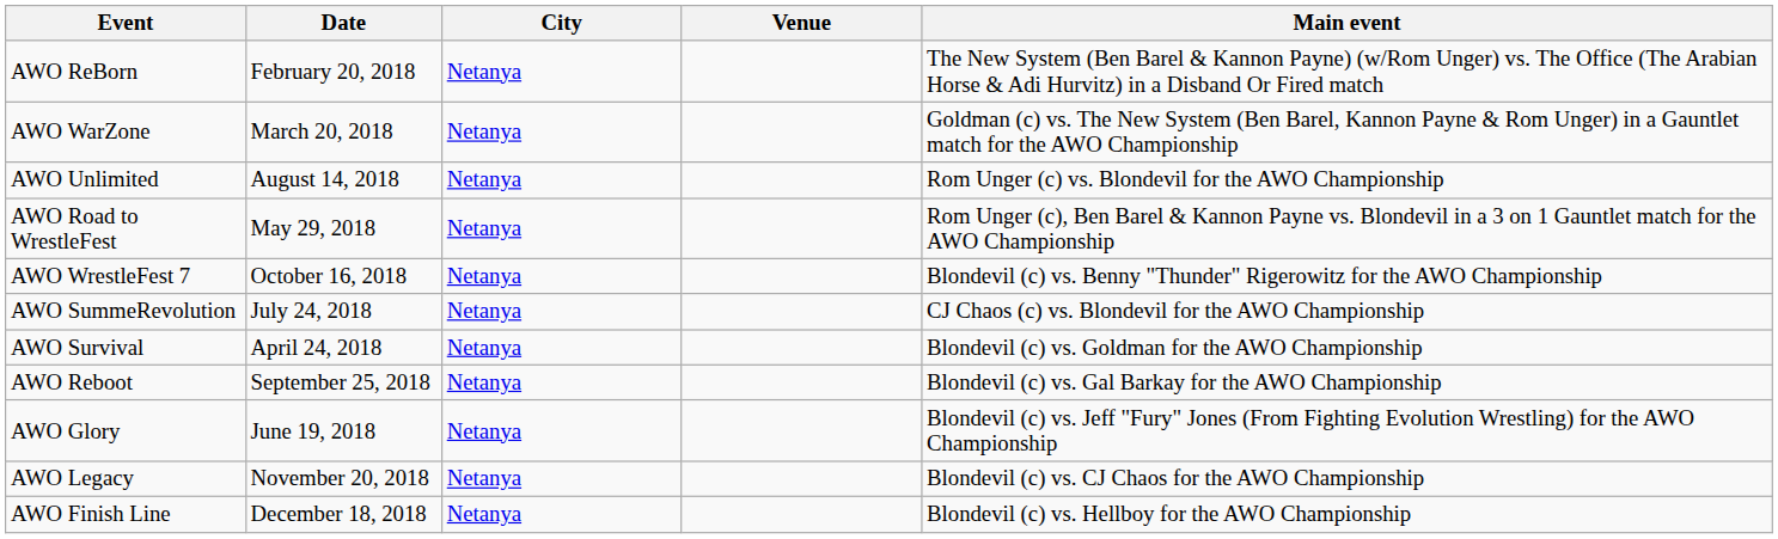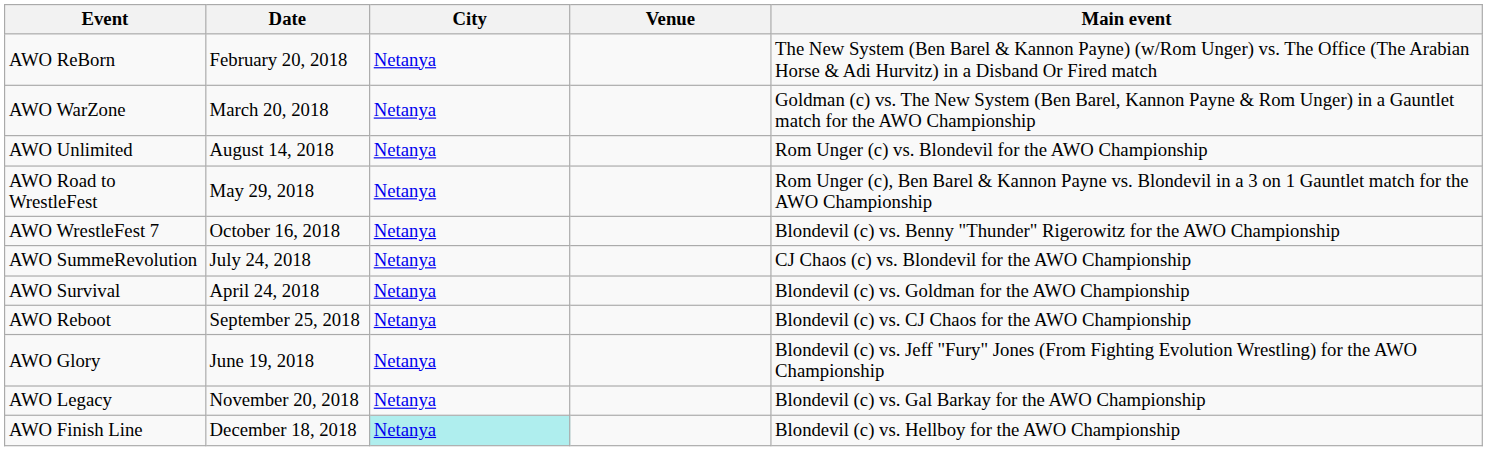 <table class="wikitable" width=100%>
 <tr>
 <th width=11%>Event</th>
 <th width=9%>Date</th>
 <th width=11%>City</th>
 <th width=11%>Venue</th>
 <th width=39%>Main event</th>
 </tr>
 <tr>
 <td>AWO ReBorn</td>
 <td>February 20, 2018</td>
 <td><a href='#'>Netanya</a></td>
 <td></td>
 <td>The New System (Ben Barel & Kannon Payne) (w/Rom Unger) vs. The Office (The Arabian Horse & Adi Hurvitz) in a Disband Or Fired match</td>
 </tr>
 <tr>
 <td>AWO WarZone</td>
 <td>March 20, 2018</td>
 <td><a href='#'>Netanya</a></td>
 <td></td>
 <td>Goldman (c) vs. The New System (Ben Barel, Kannon Payne & Rom Unger) in a Gauntlet match for the AWO Championship</td>
 </tr>
 <tr>
 <td>AWO Unlimited</td>
 <td>August 14, 2018</td>
 <td><a href='#'>Netanya</a></td>
 <td></td>
 <td>Rom Unger (c) vs. Blondevil for the AWO Championship</td>
 </tr>
 <tr>
 <td>AWO Road to WrestleFest</td>
 <td>May 29, 2018</td>
 <td><a href='#'>Netanya</a></td>
 <td></td>
 <td>Rom Unger (c), Ben Barel & Kannon Payne vs. Blondevil in a 3 on 1 Gauntlet match for the AWO Championship</td>
 </tr>
 <tr>
 <td>AWO WrestleFest 7</td>
 <td>October 16, 2018</td>
 <td><a href='#'>Netanya</a></td>
 <td></td>
 <td>Blondevil (c) vs. Benny "Thunder" Rigerowitz for the AWO Championship</td>
 </tr>
 <tr>
 <td>AWO SummeRevolution</td>
 <td>July 24, 2018</td>
 <td><a href='#'>Netanya</a></td>
 <td></td>
 <td>CJ Chaos (c) vs. Blondevil for the AWO Championship</td>
 </tr>
 <tr>
 <td>AWO Survival</td>
 <td>April 24, 2018</td>
 <td><a href='#'>Netanya</a></td>
 <td></td>
 <td>Blondevil (c) vs. Goldman for the AWO Championship</td>
 </tr>
 <tr>
 <td>AWO Reboot</td>
 <td>September 25, 2018</td>
 <td><a href='#'>Netanya</a></td>
 <td></td>
-<td>Blondevil (c) vs. Gal Barkay for the AWO Championship</td>
+<td>Blondevil (c) vs. CJ Chaos for the AWO Championship</td>
 </tr>
 <tr>
 <td>AWO Glory</td>
 <td>June 19, 2018</td>
 <td><a href='#'>Netanya</a></td>
 <td></td>
 <td>Blondevil (c) vs. Jeff "Fury" Jones (From Fighting Evolution Wrestling) for the AWO Championship</td>
 </tr>
 <tr>
 <td>AWO Legacy</td>
 <td>November 20, 2018</td>
 <td><a href='#'>Netanya</a></td>
 <td></td>
-<td>Blondevil (c) vs. CJ Chaos for the AWO Championship</td>
+<td>Blondevil (c) vs. Gal Barkay for the AWO Championship</td>
 </tr>
 <tr>
 <td>AWO Finish Line</td>
 <td>December 18, 2018</td>
-<td><a href='#'>Netanya</a></td>
+<td style="background: paleturquoise;"><a href='#'>Netanya</a></td>
 <td></td>
 <td>Blondevil (c) vs. Hellboy for the AWO Championship</td>
 </tr>
 </table>
